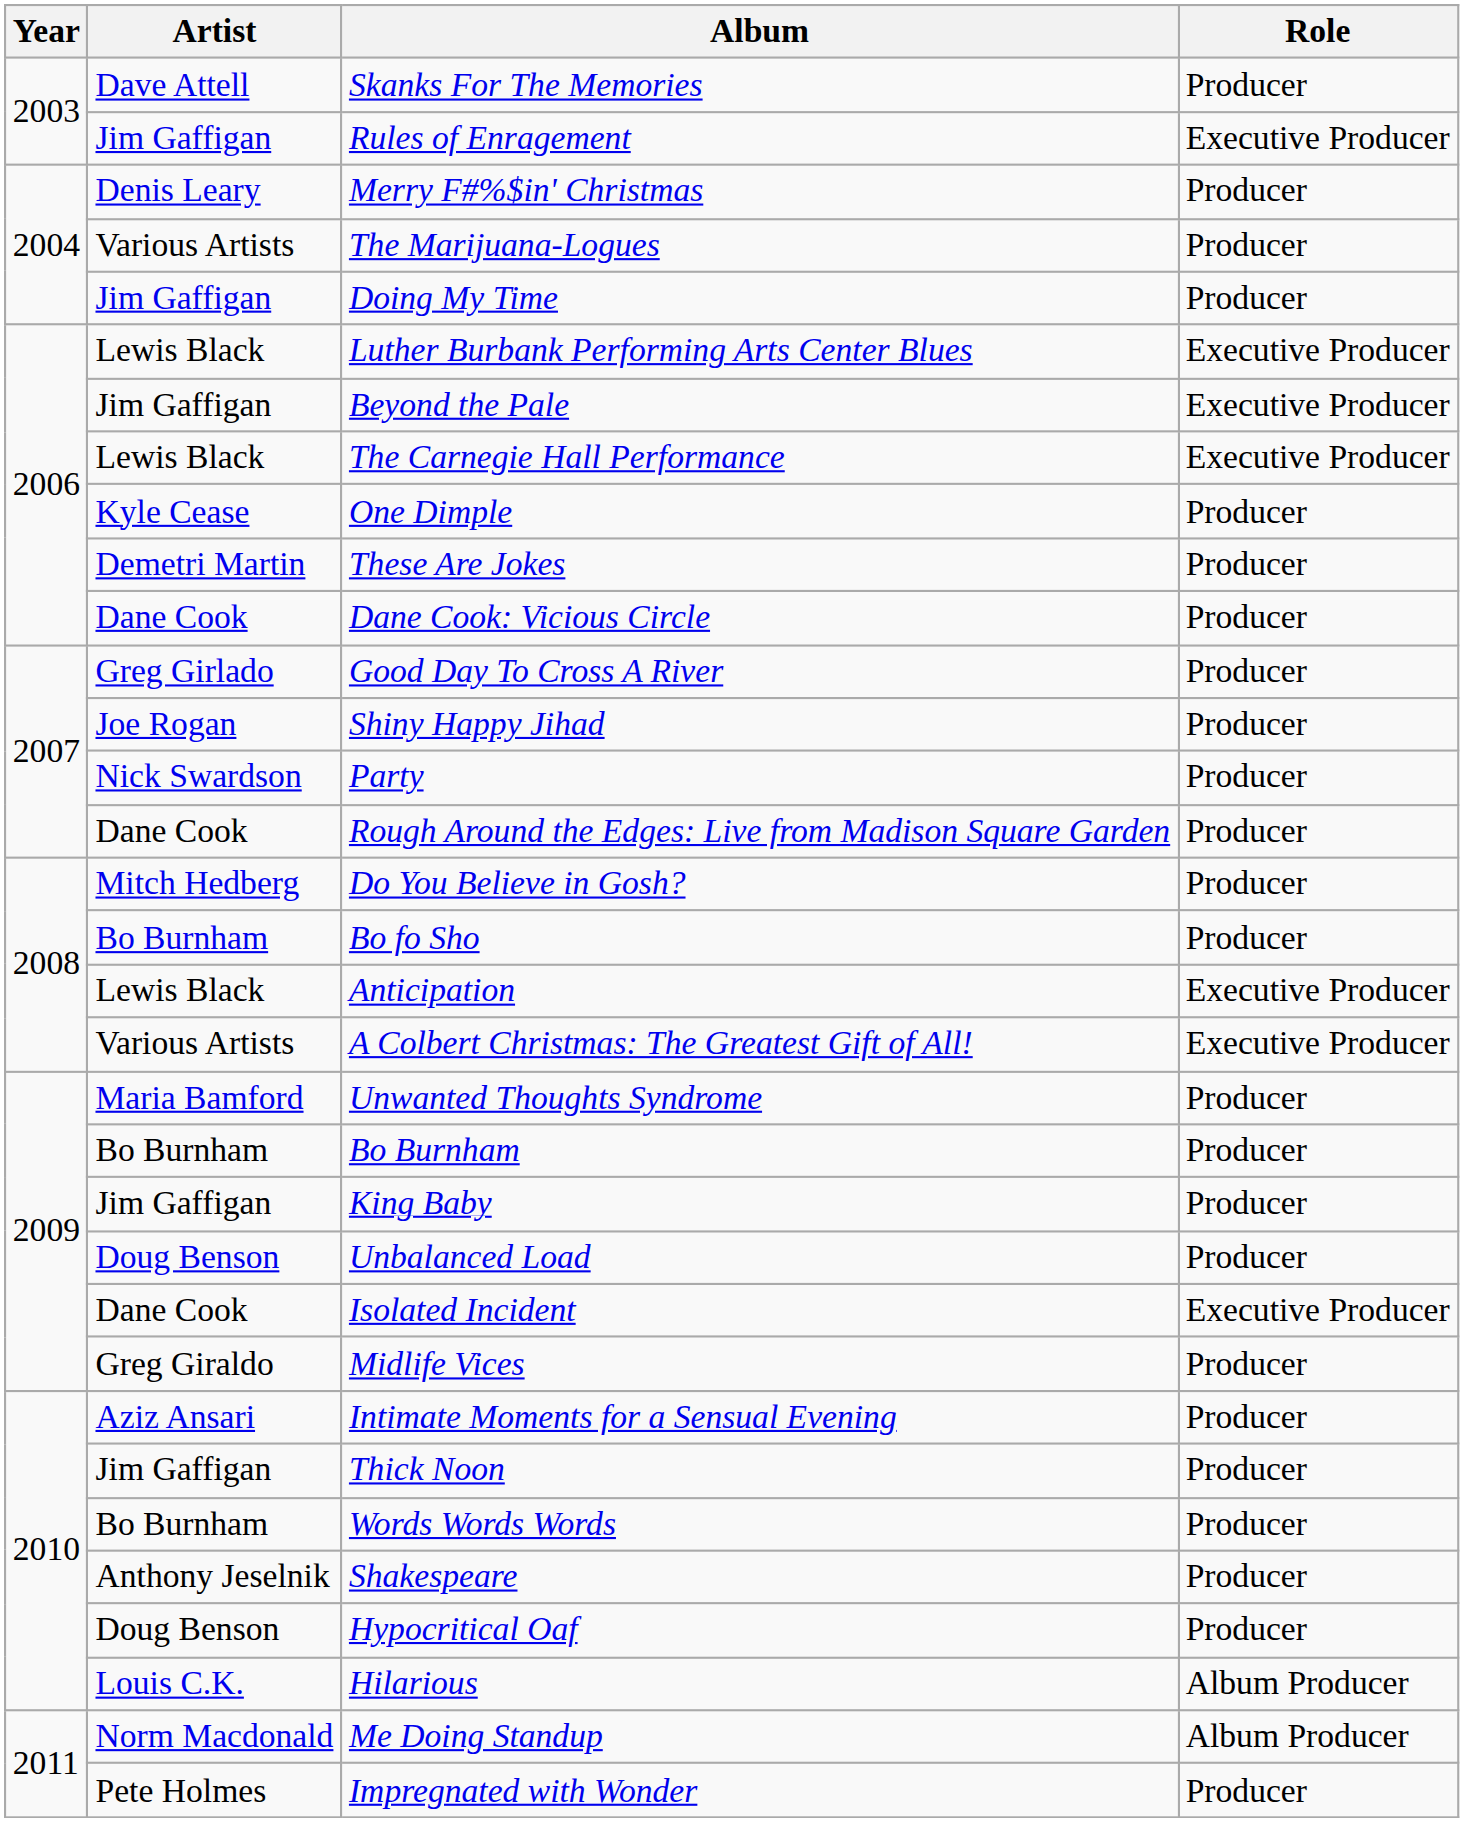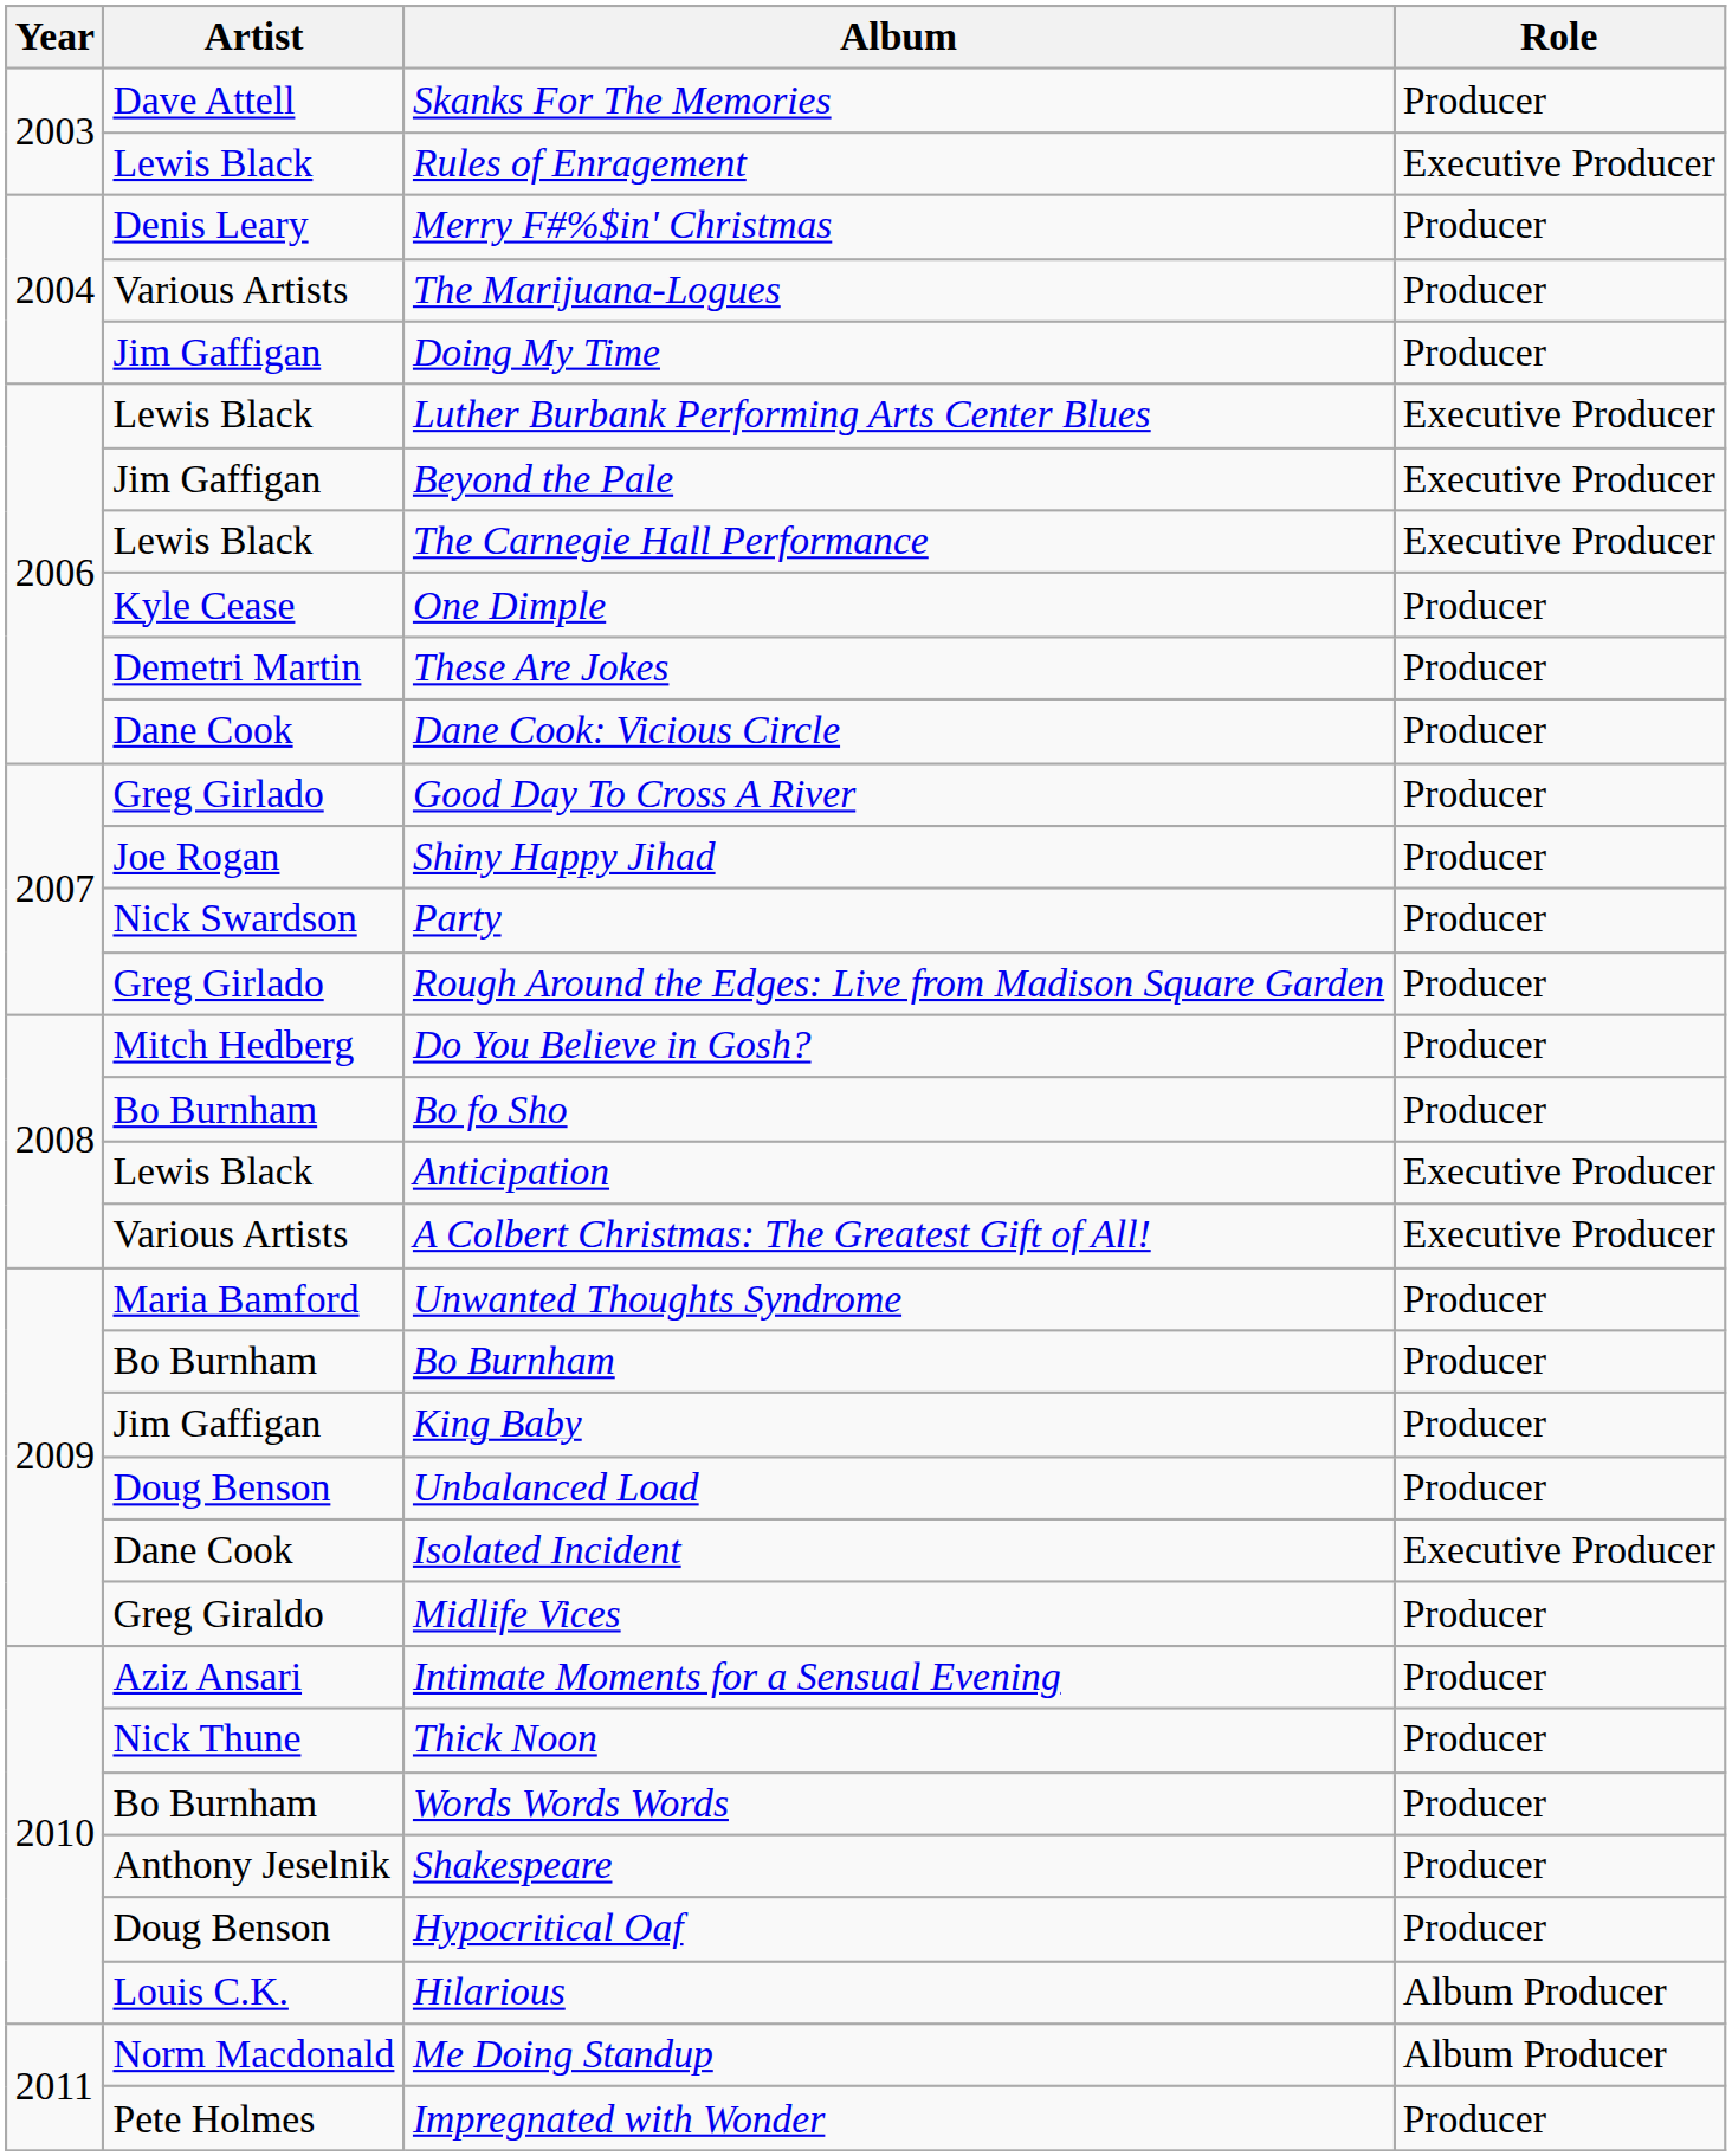 <table class="wikitable">
 <tr>
 <th>Year</th>
 <th>Artist</th>
 <th>Album</th>
 <th>Role</th>
 </tr>
 <tr>
 <td rowspan="2">2003</td>
 <td><a href='#'>Dave Attell</a></td>
 <td><em><a href='#'>Skanks For The Memories</a></em></td>
 <td>Producer</td>
 </tr>
 <tr>
-<td><a href='#'>Jim Gaffigan</a></td>
+<td><a href='#'>Lewis Black</a></td>
 <td><em><a href='#'>Rules of Enragement</a></em></td>
 <td>Executive Producer</td>
 </tr>
 <tr>
 <td rowspan="3">2004</td>
 <td><a href='#'>Denis Leary</a></td>
 <td><em><a href='#'>Merry F#%$in' Christmas</a></em></td>
 <td>Producer</td>
 </tr>
 <tr>
 <td>Various Artists</td>
 <td><em><a href='#'>The Marijuana-Logues</a></em></td>
 <td>Producer</td>
 </tr>
 <tr>
 <td><a href='#'>Jim Gaffigan</a></td>
 <td><em><a href='#'>Doing My Time</a></em></td>
 <td>Producer</td>
 </tr>
 <tr>
 <td rowspan="6">2006</td>
 <td>Lewis Black</td>
 <td><em><a href='#'>Luther Burbank Performing Arts Center Blues</a></em></td>
 <td>Executive Producer</td>
 </tr>
 <tr>
 <td>Jim Gaffigan</td>
 <td><em><a href='#'>Beyond the Pale</a></em></td>
 <td>Executive Producer</td>
 </tr>
 <tr>
 <td>Lewis Black</td>
 <td><em><a href='#'>The Carnegie Hall Performance</a></em></td>
 <td>Executive Producer</td>
 </tr>
 <tr>
 <td><a href='#'>Kyle Cease</a></td>
 <td><em><a href='#'>One Dimple</a></em></td>
 <td>Producer</td>
 </tr>
 <tr>
 <td><a href='#'>Demetri Martin</a></td>
 <td><em><a href='#'>These Are Jokes</a></em></td>
 <td>Producer</td>
 </tr>
 <tr>
 <td><a href='#'>Dane Cook</a></td>
 <td><em><a href='#'>Dane Cook: Vicious Circle</a></em></td>
 <td>Producer</td>
 </tr>
 <tr>
 <td rowspan="4">2007</td>
 <td><a href='#'>Greg Girlado</a></td>
 <td><em><a href='#'>Good Day To Cross A River</a></em></td>
 <td>Producer</td>
 </tr>
 <tr>
 <td><a href='#'>Joe Rogan</a></td>
 <td><em><a href='#'>Shiny Happy Jihad</a></em></td>
 <td>Producer</td>
 </tr>
 <tr>
 <td><a href='#'>Nick Swardson</a></td>
 <td><em><a href='#'>Party</a></em></td>
 <td>Producer</td>
 </tr>
 <tr>
-<td>Dane Cook</td>
+<td><a href='#'>Greg Girlado</a></td>
 <td><em><a href='#'>Rough Around the Edges: Live from Madison Square Garden</a></em></td>
 <td>Producer</td>
 </tr>
 <tr>
 <td rowspan="4">2008</td>
 <td><a href='#'>Mitch Hedberg</a></td>
 <td><em><a href='#'>Do You Believe in Gosh?</a></em></td>
 <td>Producer</td>
 </tr>
 <tr>
 <td><a href='#'>Bo Burnham</a></td>
 <td><em><a href='#'>Bo fo Sho</a></em></td>
 <td>Producer</td>
 </tr>
 <tr>
 <td>Lewis Black</td>
 <td><em><a href='#'>Anticipation</a></em></td>
 <td>Executive Producer</td>
 </tr>
 <tr>
 <td>Various Artists</td>
 <td><em><a href='#'>A Colbert Christmas: The Greatest Gift of All!</a></em></td>
 <td>Executive Producer</td>
 </tr>
 <tr>
 <td rowspan="6">2009</td>
 <td><a href='#'>Maria Bamford</a></td>
 <td><em><a href='#'>Unwanted Thoughts Syndrome</a></em></td>
 <td>Producer</td>
 </tr>
 <tr>
 <td>Bo Burnham</td>
 <td><a href='#'><em>Bo Burnham</em></a></td>
 <td>Producer</td>
 </tr>
 <tr>
 <td>Jim Gaffigan</td>
 <td><a href='#'><em>King Baby</em></a></td>
 <td>Producer</td>
 </tr>
 <tr>
 <td><a href='#'>Doug Benson</a></td>
 <td><em><a href='#'>Unbalanced Load</a></em></td>
 <td>Producer</td>
 </tr>
 <tr>
 <td>Dane Cook</td>
 <td><em><a href='#'>Isolated Incident</a></em></td>
 <td>Executive Producer</td>
 </tr>
 <tr>
 <td>Greg Giraldo</td>
 <td><em><a href='#'>Midlife Vices</a></em></td>
 <td>Producer</td>
 </tr>
 <tr>
 <td rowspan="6">2010</td>
 <td><a href='#'>Aziz Ansari</a></td>
 <td><em><a href='#'>Intimate Moments for a Sensual Evening</a></em></td>
 <td>Producer</td>
 </tr>
 <tr>
-<td>Jim Gaffigan</td>
+<td><a href='#'>Nick Thune</a></td>
 <td><em><a href='#'>Thick Noon</a></em></td>
 <td>Producer</td>
 </tr>
 <tr>
 <td>Bo Burnham</td>
 <td><em><a href='#'>Words Words Words</a></em></td>
 <td>Producer</td>
 </tr>
 <tr>
 <td>Anthony Jeselnik</td>
 <td><em><a href='#'>Shakespeare</a></em></td>
 <td>Producer</td>
 </tr>
 <tr>
 <td>Doug Benson</td>
 <td><em><a href='#'>Hypocritical Oaf</a></em></td>
 <td>Producer</td>
 </tr>
 <tr>
 <td><a href='#'>Louis C.K.</a></td>
 <td><a href='#'><em>Hilarious</em></a></td>
 <td>Album Producer</td>
 </tr>
 <tr>
 <td rowspan="2">2011</td>
 <td><a href='#'>Norm Macdonald</a></td>
 <td><em><a href='#'>Me Doing Standup</a></em></td>
 <td>Album Producer</td>
 </tr>
 <tr>
 <td>Pete Holmes</td>
 <td><em><a href='#'>Impregnated with Wonder</a></em></td>
 <td>Producer</td>
 </tr>
 </table>
